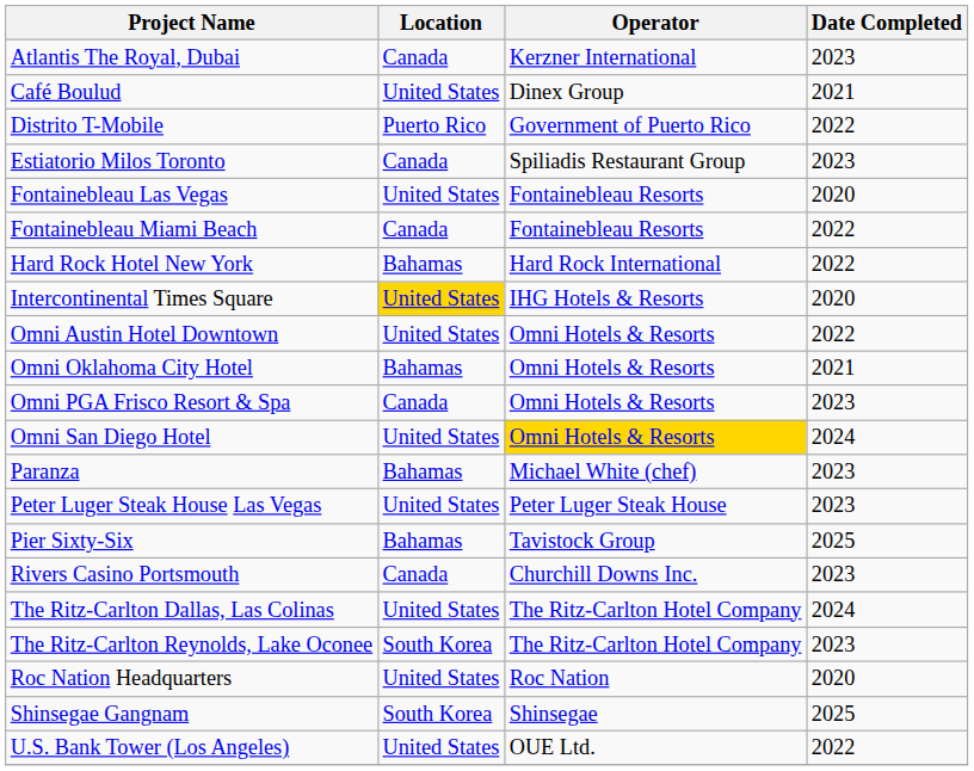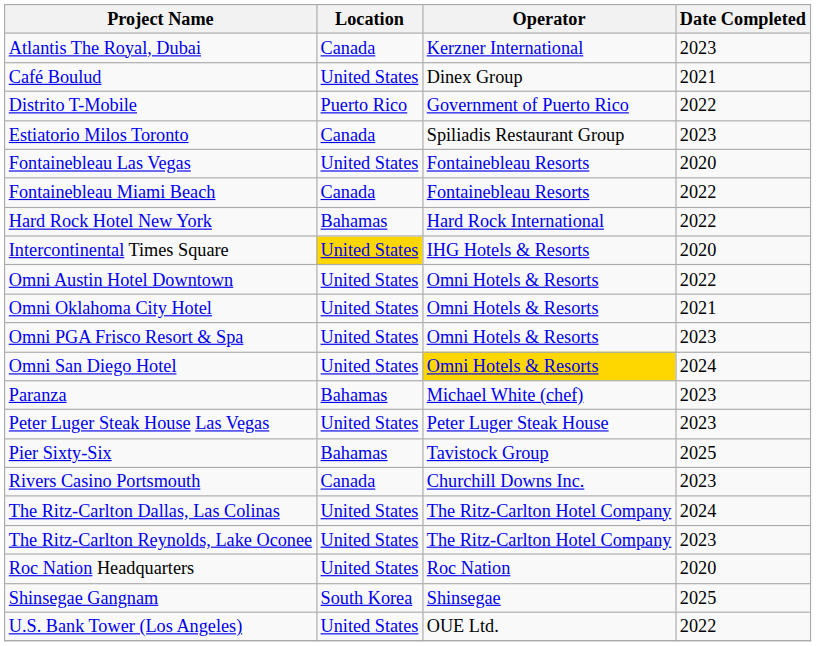 <table class="wikitable sortable">
 <tr>
 <th>Project Name</th>
 <th>Location</th>
 <th>Operator</th>
 <th>Date Completed</th>
 </tr>
 <tr>
 <td><a href='#'>Atlantis The Royal, Dubai</a></td>
 <td><a href='#'>Canada</a></td>
 <td><a href='#'>Kerzner International</a></td>
 <td>2023</td>
 </tr>
 <tr>
 <td><a href='#'>Café Boulud</a></td>
 <td><a href='#'>United States</a></td>
 <td>Dinex Group</td>
 <td>2021</td>
 </tr>
 <tr>
 <td><a href='#'>Distrito T-Mobile</a></td>
 <td><a href='#'>Puerto Rico</a></td>
 <td><a href='#'>Government of Puerto Rico</a></td>
 <td>2022</td>
 </tr>
 <tr>
 <td><a href='#'>Estiatorio Milos Toronto</a></td>
 <td><a href='#'>Canada</a></td>
 <td>Spiliadis Restaurant Group</td>
 <td>2023</td>
 </tr>
 <tr>
 <td><a href='#'>Fontainebleau Las Vegas</a></td>
 <td><a href='#'>United States</a></td>
 <td><a href='#'>Fontainebleau Resorts</a></td>
 <td>2020</td>
 </tr>
 <tr>
 <td><a href='#'>Fontainebleau Miami Beach</a></td>
 <td><a href='#'>Canada</a></td>
 <td><a href='#'>Fontainebleau Resorts</a></td>
 <td>2022</td>
 </tr>
 <tr>
 <td><a href='#'>Hard Rock Hotel New York</a></td>
 <td><a href='#'>Bahamas</a></td>
 <td><a href='#'>Hard Rock International</a></td>
 <td>2022</td>
 </tr>
 <tr>
 <td><a href='#'>Intercontinental</a> Times Square</td>
 <td style="background: gold;"><a href='#'>United States</a></td>
 <td><a href='#'>IHG Hotels & Resorts</a></td>
 <td>2020</td>
 </tr>
 <tr>
 <td><a href='#'>Omni Austin Hotel Downtown</a></td>
 <td><a href='#'>United States</a></td>
 <td><a href='#'>Omni Hotels & Resorts</a></td>
 <td>2022</td>
 </tr>
 <tr>
 <td><a href='#'>Omni Oklahoma City Hotel</a></td>
-<td><a href='#'>Bahamas</a></td>
+<td><a href='#'>United States</a></td>
 <td><a href='#'>Omni Hotels & Resorts</a></td>
 <td>2021</td>
 </tr>
 <tr>
 <td><a href='#'>Omni PGA Frisco Resort & Spa</a></td>
-<td><a href='#'>Canada</a></td>
+<td><a href='#'>United States</a></td>
 <td><a href='#'>Omni Hotels & Resorts</a></td>
 <td>2023</td>
 </tr>
 <tr>
 <td><a href='#'>Omni San Diego Hotel</a></td>
 <td><a href='#'>United States</a></td>
 <td style="background: gold;"><a href='#'>Omni Hotels & Resorts</a></td>
 <td>2024</td>
 </tr>
 <tr>
 <td><a href='#'>Paranza</a></td>
 <td><a href='#'>Bahamas</a></td>
 <td><a href='#'>Michael White (chef)</a></td>
 <td>2023</td>
 </tr>
 <tr>
 <td><a href='#'>Peter Luger Steak House</a> <a href='#'>Las Vegas</a></td>
 <td><a href='#'>United States</a></td>
 <td><a href='#'>Peter Luger Steak House</a></td>
 <td>2023</td>
 </tr>
 <tr>
 <td><a href='#'>Pier Sixty-Six</a></td>
 <td><a href='#'>Bahamas</a></td>
 <td><a href='#'>Tavistock Group</a></td>
 <td>2025</td>
 </tr>
 <tr>
 <td><a href='#'>Rivers Casino Portsmouth</a></td>
 <td><a href='#'>Canada</a></td>
 <td><a href='#'>Churchill Downs Inc.</a></td>
 <td>2023</td>
 </tr>
 <tr>
 <td><a href='#'>The Ritz-Carlton Dallas, Las Colinas</a></td>
 <td><a href='#'>United States</a></td>
 <td><a href='#'>The Ritz-Carlton Hotel Company</a></td>
 <td>2024</td>
 </tr>
 <tr>
 <td><a href='#'>The Ritz-Carlton Reynolds, Lake Oconee</a></td>
-<td><a href='#'>South Korea</a></td>
+<td><a href='#'>United States</a></td>
 <td><a href='#'>The Ritz-Carlton Hotel Company</a></td>
 <td>2023</td>
 </tr>
 <tr>
 <td><a href='#'>Roc Nation</a> Headquarters</td>
 <td><a href='#'>United States</a></td>
 <td><a href='#'>Roc Nation</a></td>
 <td>2020</td>
 </tr>
 <tr>
 <td><a href='#'>Shinsegae Gangnam</a></td>
 <td><a href='#'>South Korea</a></td>
 <td><a href='#'>Shinsegae</a></td>
 <td>2025</td>
 </tr>
 <tr>
 <td><a href='#'>U.S. Bank Tower (Los Angeles)</a></td>
 <td><a href='#'>United States</a></td>
 <td>OUE Ltd.</td>
 <td>2022</td>
 </tr>
 <tr>
 </tr>
 </table>
